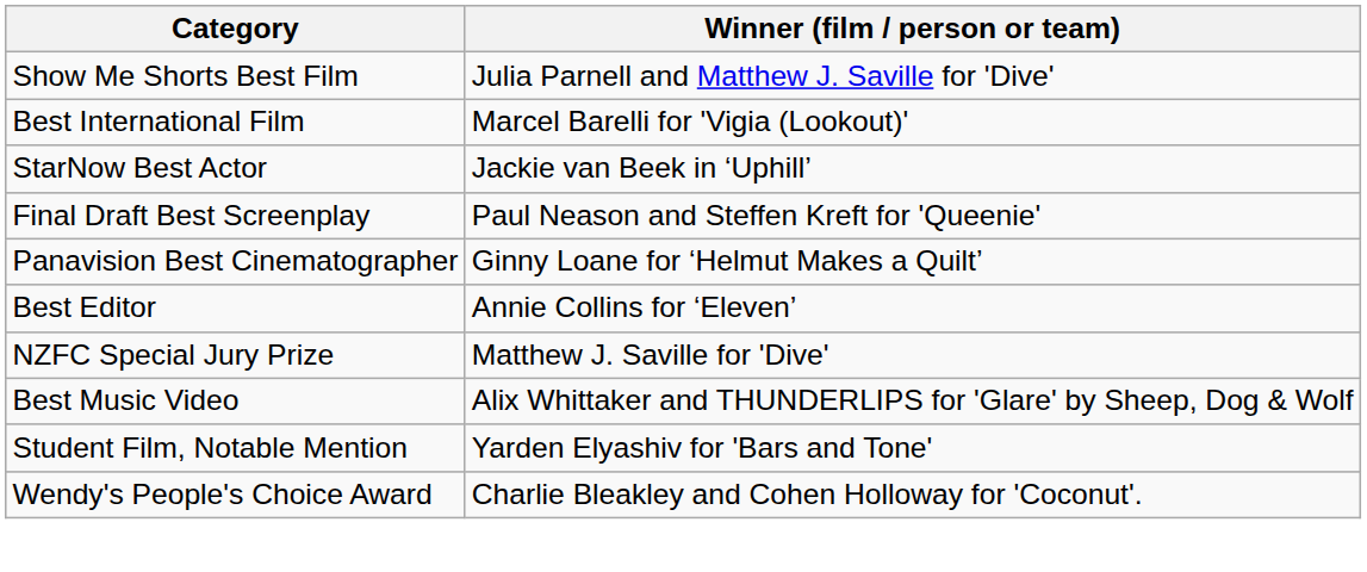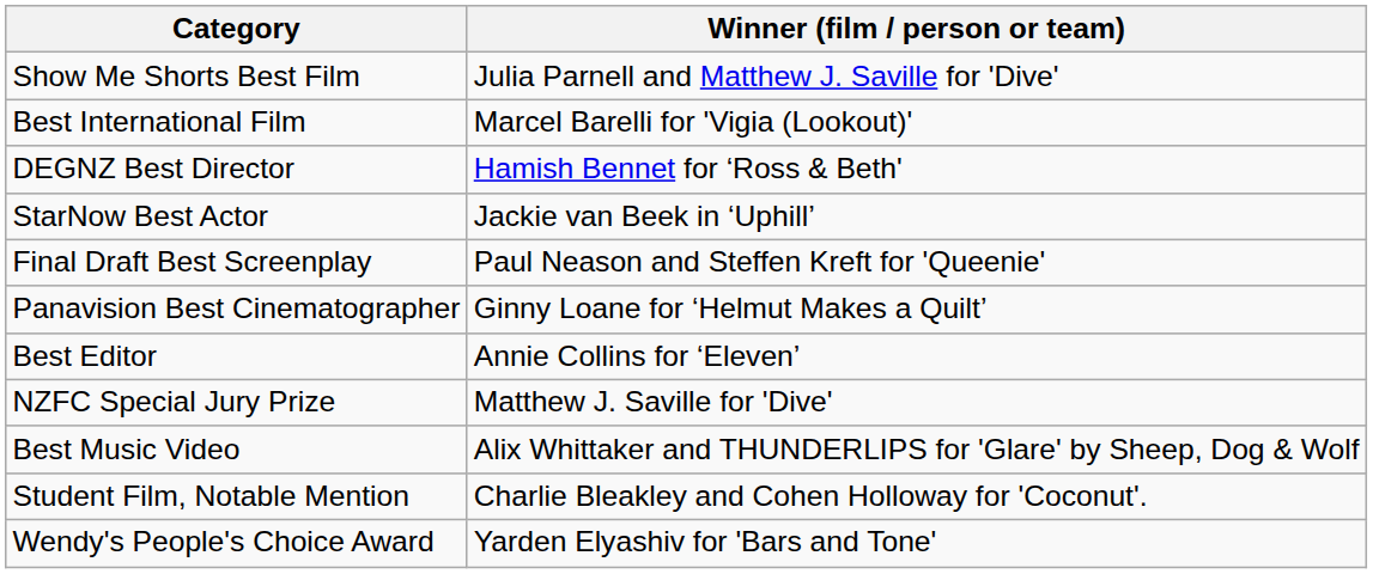 <table class="wikitable">
 <tr>
 <th>Category</th>
 <th>Winner (film / person or team)</th>
 </tr>
 <tr>
 <td>Show Me Shorts Best Film</td>
 <td>Julia Parnell and <a href='#'>Matthew J. Saville</a> for 'Dive'</td>
 </tr>
 <tr>
 <td>Best International Film</td>
 <td>Marcel Barelli for 'Vigia (Lookout)'</td>
+</tr>
+<tr>
+<td>DEGNZ Best Director</td>
+<td><a href='#'>Hamish Bennet</a> for ‘Ross & Beth'</td>
 </tr>
 <tr>
 <td>StarNow Best Actor</td>
 <td>Jackie van Beek in ‘Uphill’</td>
 </tr>
 <tr>
 <td>Final Draft Best Screenplay</td>
 <td>Paul Neason and Steffen Kreft for 'Queenie'</td>
 </tr>
 <tr>
 <td>Panavision Best Cinematographer</td>
 <td>Ginny Loane for ‘Helmut Makes a Quilt’</td>
 </tr>
 <tr>
 <td>Best Editor</td>
 <td>Annie Collins for ‘Eleven’</td>
 </tr>
 <tr>
 <td>NZFC Special Jury Prize</td>
 <td>Matthew J. Saville for 'Dive'</td>
 </tr>
 <tr>
 <td>Best Music Video</td>
 <td>Alix Whittaker and THUNDERLIPS for 'Glare' by Sheep, Dog & Wolf</td>
 </tr>
 <tr>
 <td>Student Film, Notable Mention</td>
-<td>Yarden Elyashiv for 'Bars and Tone'</td>
+<td>Charlie Bleakley and Cohen Holloway for 'Coconut'.</td>
 </tr>
 <tr>
 <td>Wendy's People's Choice Award</td>
-<td>Charlie Bleakley and Cohen Holloway for 'Coconut'.</td>
+<td>Yarden Elyashiv for 'Bars and Tone'</td>
 </tr>
 </table>
